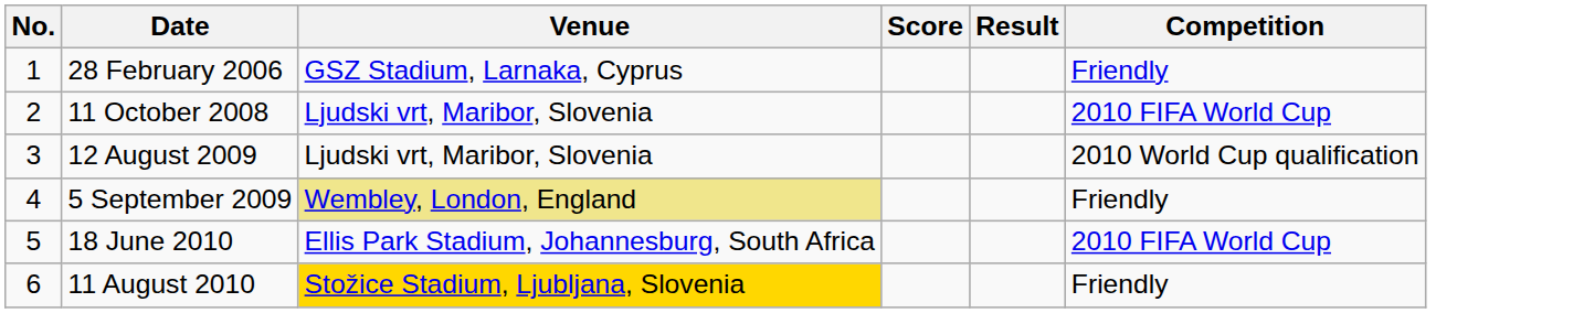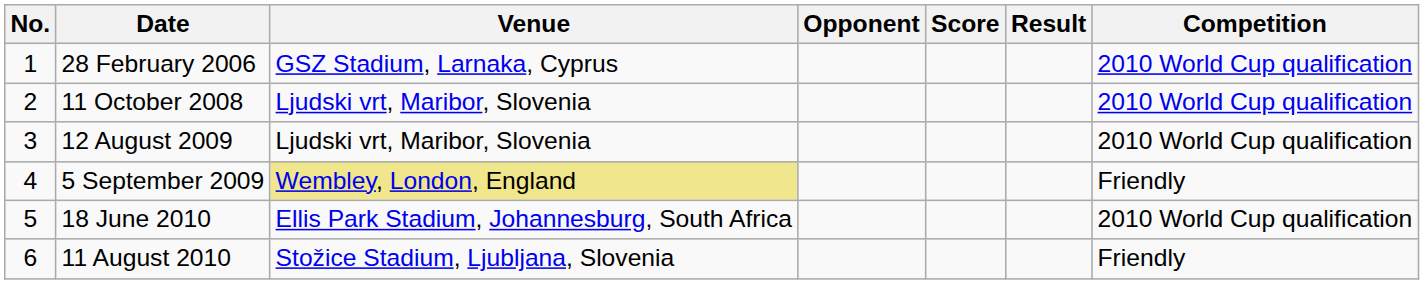 <table class="wikitable sortable">
 <tr>
 <th scope="col">No.</th>
 <th scope="col">Date</th>
 <th scope="col">Venue</th>
+<th scope="col">Opponent</th>
 <th scope="col">Score</th>
 <th scope="col">Result</th>
 <th scope="col">Competition</th>
 </tr>
 <tr>
 <td align=center>1</td>
 <td>28 February 2006</td>
 <td><a href='#'>GSZ Stadium</a>, <a href='#'>Larnaka</a>, Cyprus</td>
 <td></td>
 <td></td>
-<td><a href='#'>Friendly</a></td>
+<td></td>
+<td><a href='#'>2010 World Cup qualification</a></td>
 </tr>
 <tr>
 <td align=center>2</td>
 <td>11 October 2008</td>
 <td><a href='#'>Ljudski vrt</a>, <a href='#'>Maribor</a>, Slovenia</td>
 <td></td>
 <td></td>
-<td><a href='#'>2010 FIFA World Cup</a></td>
+<td></td>
+<td><a href='#'>2010 World Cup qualification</a></td>
 </tr>
 <tr>
 <td align=center>3</td>
 <td>12 August 2009</td>
 <td>Ljudski vrt, Maribor, Slovenia</td>
+<td></td>
 <td></td>
 <td></td>
 <td>2010 World Cup qualification</td>
 </tr>
 <tr>
 <td align=center>4</td>
 <td>5 September 2009</td>
 <td style="background: khaki;"><a href='#'>Wembley</a>, <a href='#'>London</a>, England</td>
 <td></td>
 <td></td>
+<td></td>
 <td>Friendly</td>
 </tr>
 <tr>
 <td align=center>5</td>
 <td>18 June 2010</td>
 <td><a href='#'>Ellis Park Stadium</a>, <a href='#'>Johannesburg</a>, South Africa</td>
 <td></td>
 <td></td>
-<td><a href='#'>2010 FIFA World Cup</a></td>
+<td></td>
+<td>2010 World Cup qualification</td>
 </tr>
 <tr>
 <td align=center>6</td>
 <td>11 August 2010</td>
-<td style="background: gold;"><a href='#'>Stožice Stadium</a>, <a href='#'>Ljubljana</a>, Slovenia</td>
+<td><a href='#'>Stožice Stadium</a>, <a href='#'>Ljubljana</a>, Slovenia</td>
+<td></td>
 <td></td>
 <td></td>
 <td>Friendly</td>
 </tr>
 </table>
